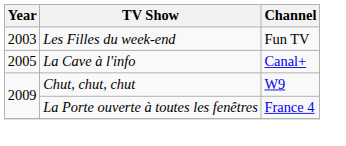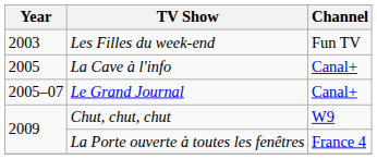 <table class="wikitable sortable">
 <tr>
 <th>Year</th>
 <th>TV Show</th>
 <th>Channel</th>
 </tr>
 <tr>
 <td>2003</td>
 <td><em>Les Filles du week-end</em></td>
 <td>Fun TV</td>
 </tr>
 <tr>
 <td>2005</td>
 <td><em>La Cave à l'info</em></td>
 <td><a href='#'>Canal+</a></td>
 </tr>
 <tr>
+<td>2005–07</td>
+<td><em><a href='#'>Le Grand Journal</a></em></td>
+<td><a href='#'>Canal+</a></td>
+</tr>
+<tr>
 <td rowspan=2>2009</td>
 <td><em>Chut, chut, chut</em></td>
 <td><a href='#'>W9</a></td>
 </tr>
 <tr>
 <td><em>La Porte ouverte à toutes les fenêtres</em></td>
 <td><a href='#'>France 4</a></td>
 </tr>
 <tr>
 </tr>
 </table>
